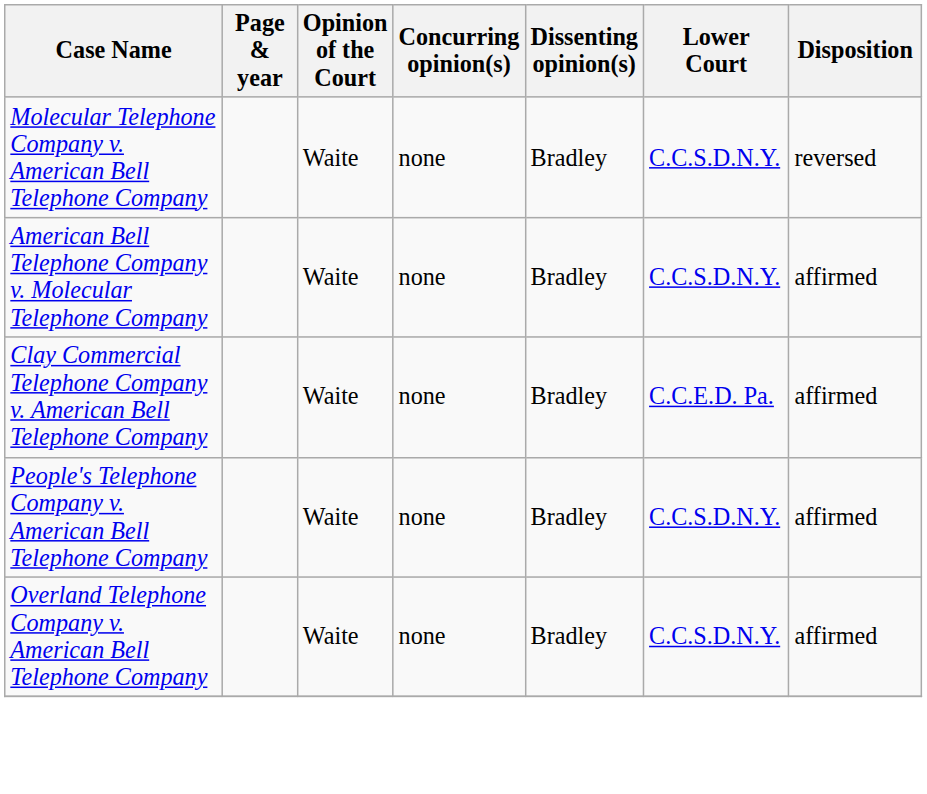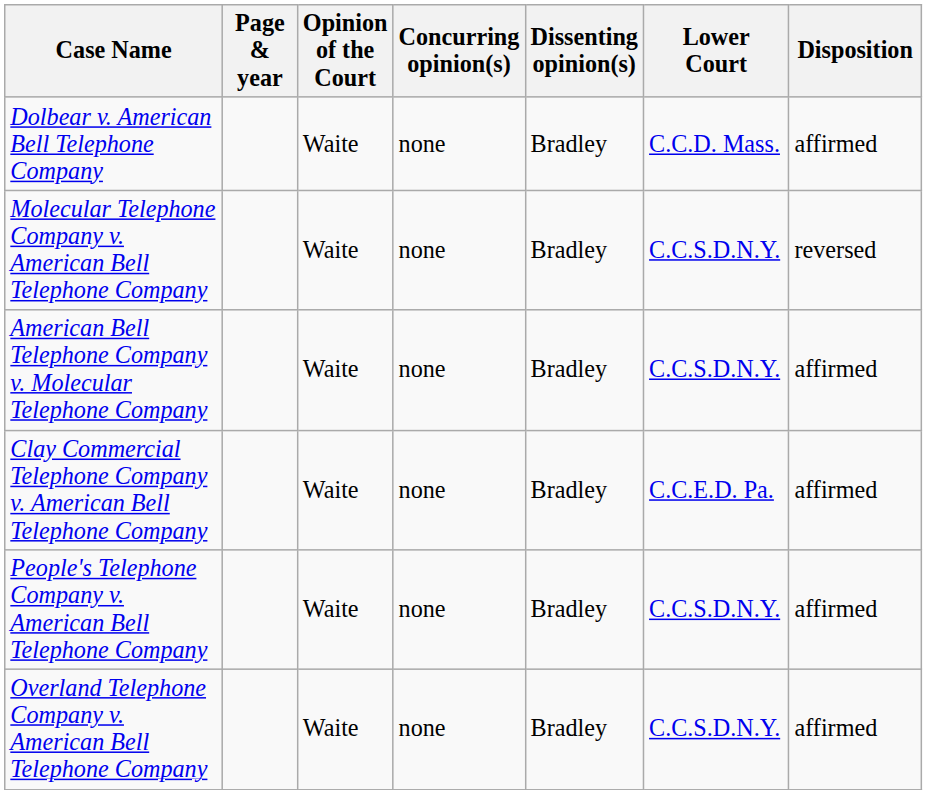 <table class="wikitable sortable">
 <tr>
 <th scope="col" style="width: 440px;">Case Name</th>
 <th scope="col" style="width: 90px;">Page & year</th>
 <th scope="col" style="width: 10px;">Opinion of the Court</th>
 <th scope="col" style="width: 10px;">Concurring opinion(s)</th>
 <th scope="col" style="width: 10px;">Dissenting opinion(s)</th>
 <th scope="col" style="width: 100px;">Lower Court</th>
 <th scope="col" style="width: 100px;">Disposition</th>
+</tr>
+<tr>
+<td><em><a href='#'>Dolbear v. American Bell Telephone Company</a></em></td>
+<td align="right"></td>
+<td>Waite</td>
+<td>none</td>
+<td>Bradley</td>
+<td><a href='#'>C.C.D. Mass.</a></td>
+<td>affirmed</td>
 </tr>
 <tr>
 <td><em><a href='#'>Molecular Telephone Company v. American Bell Telephone Company</a></em></td>
 <td align="right"></td>
 <td>Waite</td>
 <td>none</td>
 <td>Bradley</td>
 <td><a href='#'>C.C.S.D.N.Y.</a></td>
 <td>reversed</td>
 </tr>
 <tr>
 <td><em><a href='#'>American Bell Telephone Company v. Molecular Telephone Company</a></em></td>
 <td align="right"></td>
 <td>Waite</td>
 <td>none</td>
 <td>Bradley</td>
 <td><a href='#'>C.C.S.D.N.Y.</a></td>
 <td>affirmed</td>
 </tr>
 <tr>
 <td><em><a href='#'>Clay Commercial Telephone Company v. American Bell Telephone Company</a></em></td>
 <td align="right"></td>
 <td>Waite</td>
 <td>none</td>
 <td>Bradley</td>
 <td><a href='#'>C.C.E.D. Pa.</a></td>
 <td>affirmed</td>
 </tr>
 <tr>
 <td><em><a href='#'>People's Telephone Company v. American Bell Telephone Company</a></em></td>
 <td align="right"></td>
 <td>Waite</td>
 <td>none</td>
 <td>Bradley</td>
 <td><a href='#'>C.C.S.D.N.Y.</a></td>
 <td>affirmed</td>
 </tr>
 <tr>
 <td><em><a href='#'>Overland Telephone Company v. American Bell Telephone Company</a></em></td>
 <td align="right"></td>
 <td>Waite</td>
 <td>none</td>
 <td>Bradley</td>
 <td><a href='#'>C.C.S.D.N.Y.</a></td>
 <td>affirmed</td>
 </tr>
 <tr>
 </tr>
 </table>
